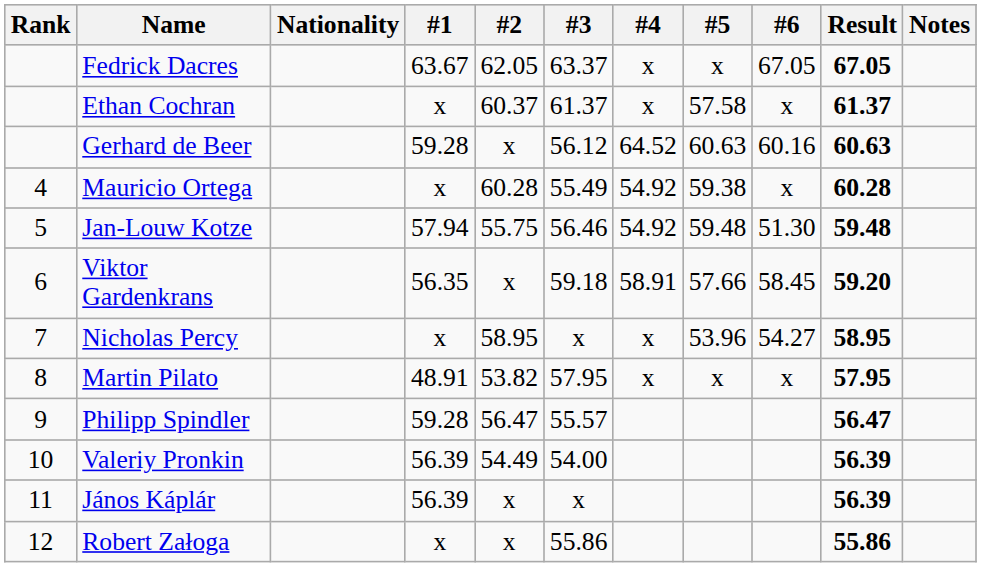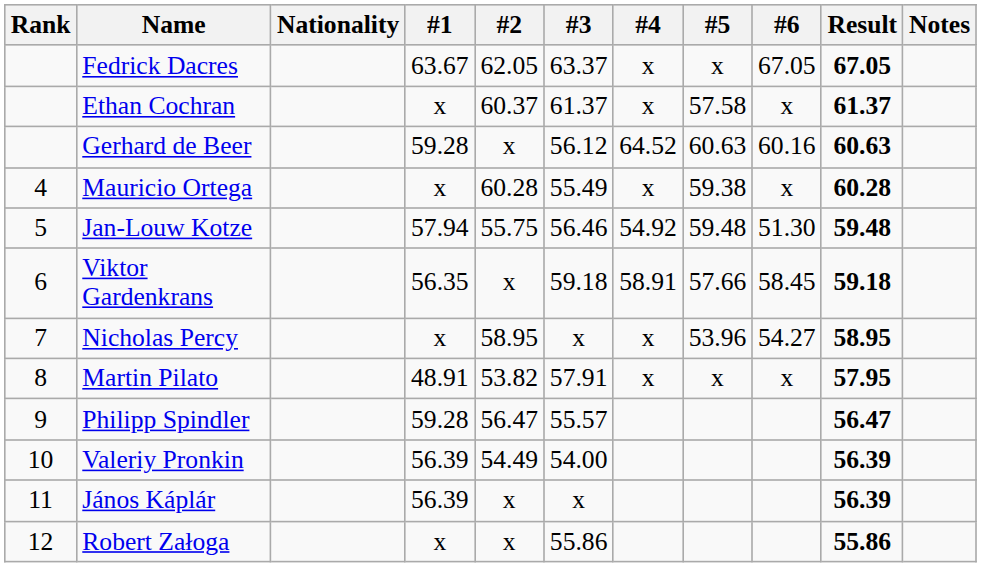 <table class="wikitable sortable" style="text-align:center">
 <tr>
 <th>Rank</th>
 <th>Name</th>
 <th>Nationality</th>
 <th>#1</th>
 <th>#2</th>
 <th>#3</th>
 <th>#4</th>
 <th>#5</th>
 <th>#6</th>
 <th>Result</th>
 <th>Notes</th>
 </tr>
 <tr>
 <td></td>
 <td align=left><a href='#'>Fedrick Dacres</a></td>
 <td align=left></td>
 <td>63.67</td>
 <td>62.05</td>
 <td>63.37</td>
 <td>x</td>
 <td>x</td>
 <td>67.05</td>
 <td><strong>67.05</strong></td>
 <td><strong></strong></td>
 </tr>
 <tr>
 <td></td>
 <td align=left><a href='#'>Ethan Cochran</a></td>
 <td align=left></td>
 <td>x</td>
 <td>60.37</td>
 <td>61.37</td>
 <td>x</td>
 <td>57.58</td>
 <td>x</td>
 <td><strong>61.37</strong></td>
 <td><strong></strong></td>
 </tr>
 <tr>
 <td></td>
 <td align=left><a href='#'>Gerhard de Beer</a></td>
 <td align=left></td>
 <td>59.28</td>
 <td>x</td>
 <td>56.12</td>
 <td>64.52</td>
 <td>60.63</td>
 <td>60.16</td>
 <td><strong>60.63</strong></td>
 <td><strong></strong></td>
 </tr>
 <tr>
 <td>4</td>
 <td align=left><a href='#'>Mauricio Ortega</a></td>
 <td align=left></td>
 <td>x</td>
 <td>60.28</td>
 <td>55.49</td>
-<td>54.92</td>
+<td>x</td>
 <td>59.38</td>
 <td>x</td>
 <td><strong>60.28</strong></td>
 <td></td>
 </tr>
 <tr>
 <td>5</td>
 <td align=left><a href='#'>Jan-Louw Kotze</a></td>
 <td align=left></td>
 <td>57.94</td>
 <td>55.75</td>
 <td>56.46</td>
 <td>54.92</td>
 <td>59.48</td>
 <td>51.30</td>
 <td><strong>59.48</strong></td>
 <td></td>
 </tr>
 <tr>
 <td>6</td>
 <td align=left><a href='#'>Viktor Gardenkrans</a></td>
 <td align=left></td>
 <td>56.35</td>
 <td>x</td>
 <td>59.18</td>
 <td>58.91</td>
 <td>57.66</td>
 <td>58.45</td>
-<td><strong>59.20</strong></td>
+<td><strong>59.18</strong></td>
 <td></td>
 </tr>
 <tr>
 <td>7</td>
 <td align=left><a href='#'>Nicholas Percy</a></td>
 <td align=left></td>
 <td>x</td>
 <td>58.95</td>
 <td>x</td>
 <td>x</td>
 <td>53.96</td>
 <td>54.27</td>
 <td><strong>58.95</strong></td>
 <td><strong></strong></td>
 </tr>
 <tr>
 <td>8</td>
 <td align=left><a href='#'>Martin Pilato</a></td>
 <td align=left></td>
 <td>48.91</td>
 <td>53.82</td>
-<td>57.95</td>
+<td>57.91</td>
 <td>x</td>
 <td>x</td>
 <td>x</td>
 <td><strong>57.95</strong></td>
 <td><strong></strong></td>
 </tr>
 <tr>
 <td>9</td>
 <td align=left><a href='#'>Philipp Spindler</a></td>
 <td align=left></td>
 <td>59.28</td>
 <td>56.47</td>
 <td>55.57</td>
 <td></td>
 <td></td>
 <td></td>
 <td><strong>56.47</strong></td>
 <td></td>
 </tr>
 <tr>
 <td>10</td>
 <td align=left><a href='#'>Valeriy Pronkin</a></td>
 <td align=left></td>
 <td>56.39</td>
 <td>54.49</td>
 <td>54.00</td>
 <td></td>
 <td></td>
 <td></td>
 <td><strong>56.39</strong></td>
 <td></td>
 </tr>
 <tr>
 <td>11</td>
 <td align=left><a href='#'>János Káplár</a></td>
 <td align=left></td>
 <td>56.39</td>
 <td>x</td>
 <td>x</td>
 <td></td>
 <td></td>
 <td></td>
 <td><strong>56.39</strong></td>
 <td></td>
 </tr>
 <tr>
 <td>12</td>
 <td align=left><a href='#'>Robert Załoga</a></td>
 <td align=left></td>
 <td>x</td>
 <td>x</td>
 <td>55.86</td>
 <td></td>
 <td></td>
 <td></td>
 <td><strong>55.86</strong></td>
 <td></td>
 </tr>
 </table>
